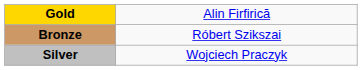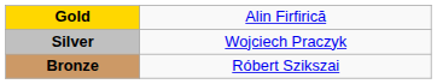 <table class="wikitable" style="text-align:center; " width="35%">
 <tr>
 <td bgcolor="gold"><strong>Gold</strong></td>
 <td><a href='#'>Alin Firfirică</a><br>  <small><em></em></small></td>
 </tr>
 <tr>
+<td bgcolor="silver"><strong>Silver</strong></td>
+<td><a href='#'>Wojciech Praczyk</a><br>  <small><em></em></small></td>
+</tr>
+<tr>
 <td bgcolor="CC9966"><strong>Bronze</strong></td>
 <td><a href='#'>Róbert Szikszai</a><br>  <small><em></em></small></td>
 </tr>
-<tr>
-<td bgcolor="silver"><strong>Silver</strong></td>
-<td><a href='#'>Wojciech Praczyk</a><br>  <small><em></em></small></td>
-</tr>
 </table>
